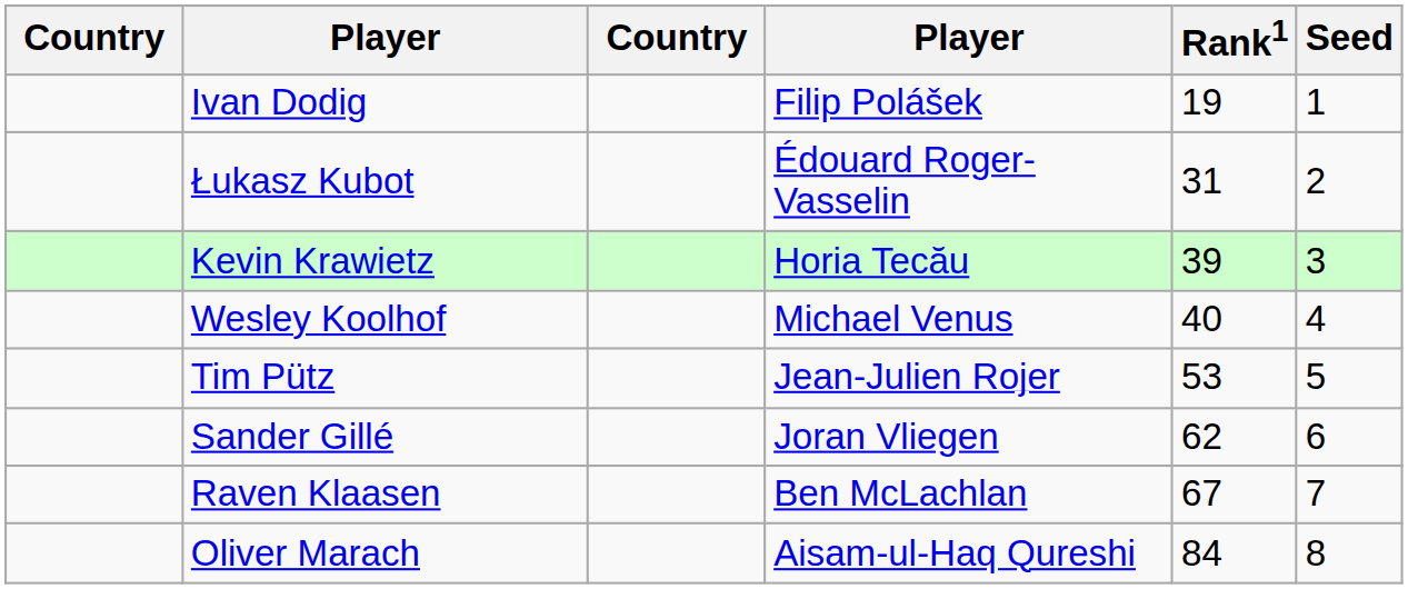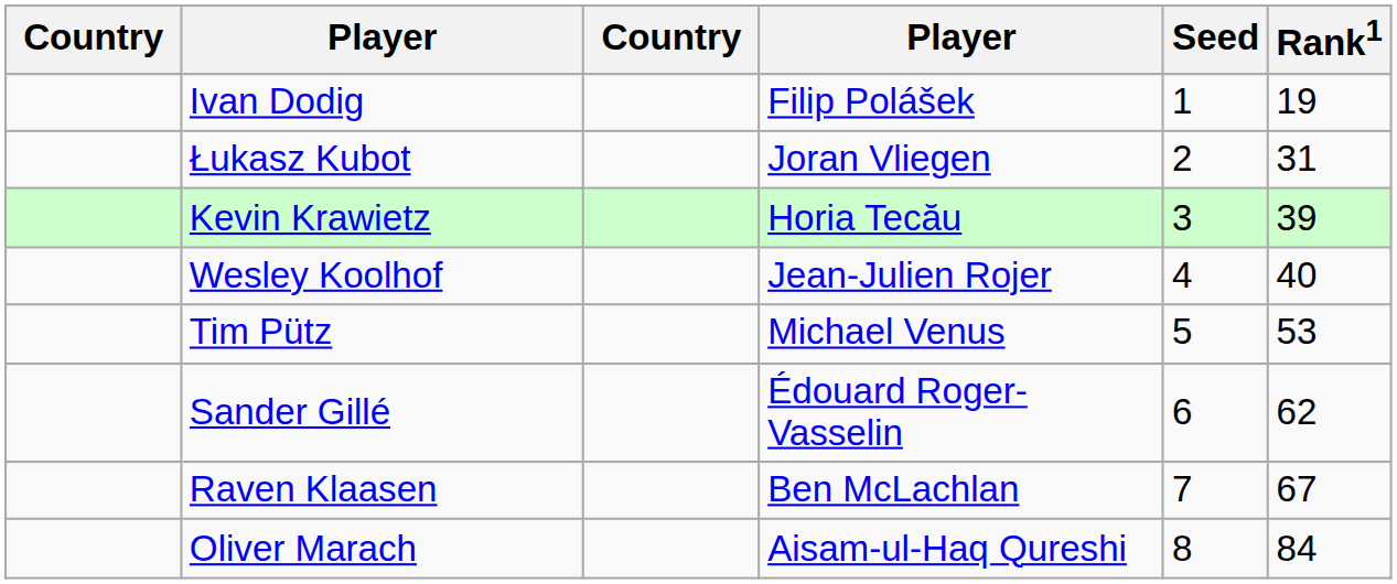 <table class="sortable wikitable">
 <tr>
 <th width="70">Country</th>
 <th width="175">Player</th>
 <th width="70">Country</th>
 <th width="175">Player</th>
+<th>Seed</th>
 <th>Rank<sup>1</sup></th>
-<th>Seed</th>
 </tr>
 <tr>
 <td></td>
 <td><a href='#'>Ivan Dodig</a></td>
 <td></td>
 <td><a href='#'>Filip Polášek</a></td>
+<td>1</td>
 <td>19</td>
-<td>1</td>
 </tr>
 <tr>
 <td></td>
 <td><a href='#'>Łukasz Kubot</a></td>
 <td></td>
-<td><a href='#'>Édouard Roger-Vasselin</a></td>
+<td><a href='#'>Joran Vliegen</a></td>
+<td>2</td>
 <td>31</td>
-<td>2</td>
 </tr>
 <tr bgcolor=#cfc>
 <td></td>
 <td><a href='#'>Kevin Krawietz</a></td>
 <td></td>
 <td><a href='#'>Horia Tecău</a></td>
+<td>3</td>
 <td>39</td>
-<td>3</td>
 </tr>
 <tr>
 <td></td>
 <td><a href='#'>Wesley Koolhof</a></td>
 <td></td>
-<td><a href='#'>Michael Venus</a></td>
+<td><a href='#'>Jean-Julien Rojer</a></td>
+<td>4</td>
 <td>40</td>
-<td>4</td>
 </tr>
 <tr>
 <td></td>
 <td><a href='#'>Tim Pütz</a></td>
 <td></td>
-<td><a href='#'>Jean-Julien Rojer</a></td>
+<td><a href='#'>Michael Venus</a></td>
+<td>5</td>
 <td>53</td>
-<td>5</td>
 </tr>
 <tr>
 <td></td>
 <td><a href='#'>Sander Gillé</a></td>
 <td></td>
-<td><a href='#'>Joran Vliegen</a></td>
+<td><a href='#'>Édouard Roger-Vasselin</a></td>
+<td>6</td>
 <td>62</td>
-<td>6</td>
 </tr>
 <tr>
 <td></td>
 <td><a href='#'>Raven Klaasen</a></td>
 <td></td>
 <td><a href='#'>Ben McLachlan</a></td>
+<td>7</td>
 <td>67</td>
-<td>7</td>
 </tr>
 <tr>
 <td></td>
 <td><a href='#'>Oliver Marach</a></td>
 <td></td>
 <td><a href='#'>Aisam-ul-Haq Qureshi</a></td>
+<td>8</td>
 <td>84</td>
-<td>8</td>
 </tr>
 </table>
